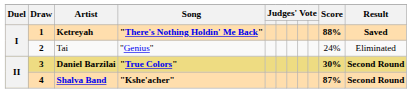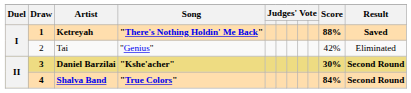 <table class="sortable wikitable" style="margin: 1em auto 1em auto; text-align:center; font-size:90%; line-height:18px;">
 <tr>
 </tr>
 <tr>
 <th rowspan="2" class="unsortable">Duel</th>
 <th rowspan="2">Draw</th>
 <th rowspan="2">Artist</th>
 <th rowspan="2">Song</th>
 <th colspan="5" class="unsortable">Judges' Vote</th>
 <th rowspan="2">Score</th>
 <th rowspan="2">Result</th>
 </tr>
 <tr>
 <th class="unsortable"></th>
 <th class="unsortable"></th>
 <th class="unsortable"></th>
 <th class="unsortable"></th>
 <th class="unsortable"></th>
 </tr>
 <tr style="font-weight:bold; background:navajowhite;">
 <th rowspan=2>I</th>
 <td>1</td>
 <td align="left">Ketreyah</td>
 <td align="left">"<a href='#'>There's Nothing Holdin' Me Back</a>"</td>
 <td></td>
 <td></td>
 <td></td>
 <td></td>
 <td></td>
 <td>88%</td>
 <td>Saved</td>
 </tr>
 <tr>
-<td><strong>2</strong></td>
+<td>2</td>
 <td align="left">Tai</td>
 <td align="left">"<a href='#'>Genius</a>"</td>
 <td></td>
 <td></td>
 <td></td>
 <td></td>
 <td></td>
-<td>24%</td>
+<td>42%</td>
 <td>Eliminated</td>
 </tr>
 <tr style="font-weight:bold; background:#eedc82;">
 <th rowspan=2>II</th>
 <td>3</td>
 <td align="left">Daniel Barzilai</td>
-<td align="left">"<a href='#'>True Colors</a>"</td>
+<td align="left">"Kshe'acher"</td>
 <td></td>
 <td></td>
 <td></td>
 <td></td>
 <td></td>
 <td>30%</td>
 <td>Second Round</td>
 </tr>
 <tr style="font-weight:bold; background:navajowhite;">
 <td>4</td>
 <td align="left"><a href='#'>Shalva Band</a></td>
-<td align="left">"Kshe'acher"</td>
+<td align="left">"<a href='#'>True Colors</a>"</td>
 <td></td>
 <td></td>
 <td></td>
 <td></td>
 <td></td>
-<td>87%</td>
+<td>84%</td>
 <td>Second Round</td>
 </tr>
 </table>
